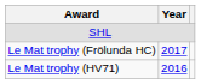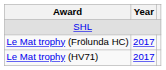 <table class="wikitable">
 <tr>
 <th>Award</th>
 <th>Year</th>
 <th></th>
 </tr>
 <tr ALIGN="center" bgcolor="#e0e0e0">
 <td colspan="3"><a href='#'>SHL</a></td>
 </tr>
 <tr>
 <td><a href='#'>Le Mat trophy</a> (Frölunda HC)</td>
 <td><a href='#'>2017</a></td>
 <td></td>
 </tr>
 <tr>
 <td><a href='#'>Le Mat trophy</a> (HV71)</td>
-<td><a href='#'>2016</a></td>
+<td><a href='#'>2017</a></td>
 <td></td>
 </tr>
 </table>
